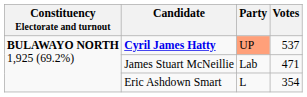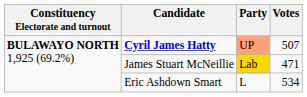 <table class="wikitable">
 <tr>
 <th align="left">Constituency<br><small>Electorate and turnout</small></th>
 <th align="center" valign="top">Candidate</th>
 <th align="center" valign="top">Party</th>
 <th align="center" valign="top">Votes</th>
 </tr>
 <tr>
 <td valign="top" rowspan="3"><strong>BULAWAYO NORTH</strong><br>1,925 (69.2%)</td>
 <td align="left"><strong><a href='#'>Cyril James Hatty</a></strong></td>
 <td align="left" style="background: lightsalmon;">UP</td>
-<td align="right">537</td>
+<td align="right">507</td>
 </tr>
 <tr>
 <td align="left">James Stuart McNeillie</td>
-<td align="left">Lab</td>
+<td align="left" style="background: gold;">Lab</td>
 <td align="right">471</td>
 </tr>
 <tr>
 <td align="left">Eric Ashdown Smart</td>
 <td align="left">L</td>
-<td align="right">354</td>
+<td align="right">534</td>
 </tr>
 </table>
